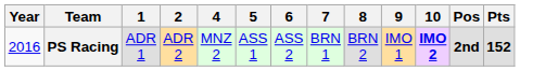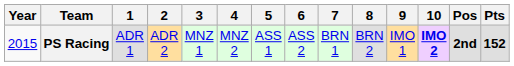 <table class="wikitable" style="text-align:center; font-size:85%">
 <tr>
 <th>Year</th>
 <th>Team</th>
 <th>1</th>
 <th>2</th>
+<th>3</th>
 <th>4</th>
 <th>5</th>
 <th>6</th>
 <th>7</th>
 <th>8</th>
 <th>9</th>
 <th>10</th>
 <th>Pos</th>
 <th>Pts</th>
 </tr>
 <tr>
-<td><a href='#'>2016</a></td>
+<td><a href='#'>2015</a></td>
 <th nowrap>PS Racing</th>
 <td style="background:#DFDFDF;"><a href='#'>ADR<br>1</a><br></td>
 <td style="background:#FFDF9F;"><a href='#'>ADR<br>2</a><br></td>
+<td style="background:#DFFFDF;"><a href='#'>MNZ<br>1</a><br></td>
 <td style="background:#DFFFDF;"><a href='#'>MNZ<br>2</a><br></td>
 <td style="background:#DFFFDF;"><a href='#'>ASS<br>1</a><br></td>
 <td style="background:#DFFFDF;"><a href='#'>ASS<br>2</a><br></td>
 <td style="background:#DFFFDF;"><a href='#'>BRN<br>1</a><br></td>
 <td style="background:#DFDFDF;"><a href='#'>BRN<br>2</a><br></td>
 <td style="background:#FFDF9F;"><a href='#'>IMO<br>1</a><br></td>
 <td style="background:#EFCFFF;"><strong><a href='#'>IMO<br>2</a><br></strong></td>
 <th style="background:#DFDFDF;">2nd</th>
 <th style="background:#DFDFDF;">152</th>
 </tr>
 </table>
